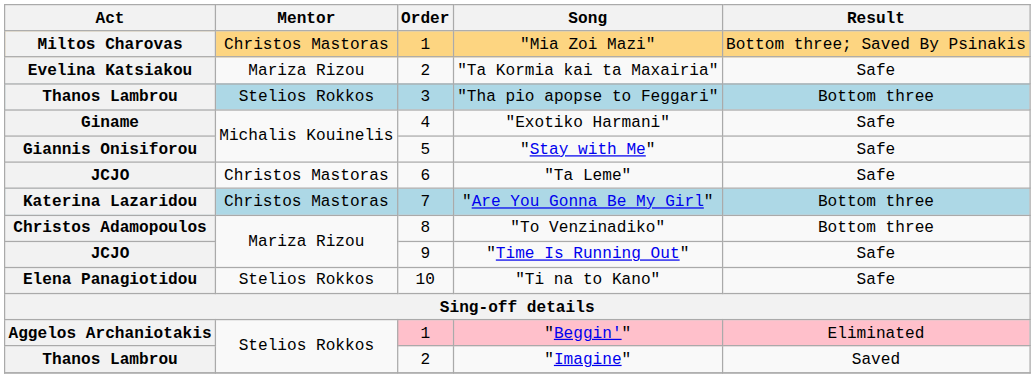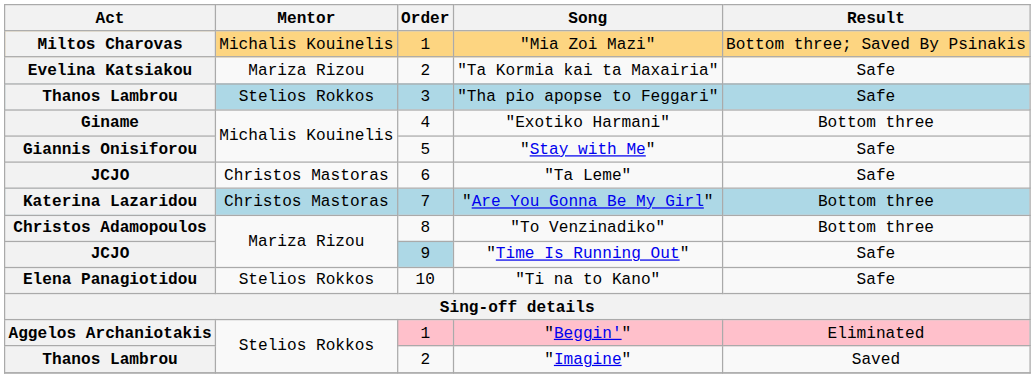 <table class="wikitable plainrowheaders" style="text-align:center;">
 <tr>
 <th scope="col">Act</th>
 <th scope="col">Mentor</th>
 <th scope="col">Order</th>
 <th scope="col">Song</th>
 <th scope="col">Result</th>
 </tr>
 <tr style="background:#fdd581">
 <th scope="row">Miltos Charovas</th>
-<td>Christos Mastoras</td>
+<td>Michalis Kouinelis</td>
 <td>1</td>
 <td>"Mia Zoi Mazi"</td>
 <td>Bottom three; Saved By Psinakis</td>
 </tr>
 <tr>
 <th scope="row">Evelina Katsiakou</th>
 <td>Mariza Rizou</td>
 <td>2</td>
 <td>"Ta Kormia kai ta Maxairia"</td>
 <td>Safe</td>
 </tr>
 <tr style="background:lightblue;">
 <th scope="row">Thanos Lambrou</th>
 <td>Stelios Rokkos</td>
 <td>3</td>
 <td>"Tha pio apopse to Feggari"</td>
-<td>Bottom three</td>
+<td>Safe</td>
 </tr>
 <tr>
 <th scope="row">Giname</th>
 <td rowspan="2">Michalis Kouinelis</td>
 <td>4</td>
 <td>"Exotiko Harmani"</td>
-<td>Safe</td>
+<td>Bottom three</td>
 </tr>
 <tr>
 <th scope="row">Giannis Onisiforou</th>
 <td>5</td>
 <td>"<a href='#'>Stay with Me</a>"</td>
 <td>Safe</td>
 </tr>
 <tr>
 <th scope="row">JCJO</th>
 <td>Christos Mastoras</td>
 <td>6</td>
 <td>"Ta Leme"</td>
 <td>Safe</td>
 </tr>
 <tr style="background:lightblue;">
 <th scope="row">Katerina Lazaridou</th>
 <td>Christos Mastoras</td>
 <td>7</td>
 <td>"<a href='#'>Are You Gonna Be My Girl</a>"</td>
 <td>Bottom three</td>
 </tr>
 <tr>
 <th scope="row">Christos Adamopoulos</th>
 <td rowspan="2">Mariza Rizou</td>
 <td>8</td>
 <td>"To Venzinadiko"</td>
 <td>Bottom three</td>
 </tr>
 <tr>
 <th scope="row">JCJO</th>
-<td>9</td>
+<td style="background: lightblue;">9</td>
 <td>"<a href='#'>Time Is Running Out</a>"</td>
 <td>Safe</td>
 </tr>
 <tr>
 <th scope="row">Elena Panagiotidou</th>
 <td>Stelios Rokkos</td>
 <td>10</td>
 <td>"Ti na to Kano"</td>
 <td>Safe</td>
 </tr>
 <tr>
 <th colspan="5">Sing-off details</th>
 </tr>
 <tr>
 <th scope="row">Aggelos Archaniotakis</th>
 <td rowspan="2">Stelios Rokkos</td>
 <td style="background:pink">1</td>
 <td style="background:pink">"<a href='#'>Beggin'</a>"</td>
 <td style="background:pink">Eliminated</td>
 </tr>
 <tr>
 <th scope="row">Thanos Lambrou</th>
 <td>2</td>
 <td>"<a href='#'>Imagine</a>"</td>
 <td>Saved</td>
 </tr>
 <tr>
 </tr>
 </table>
